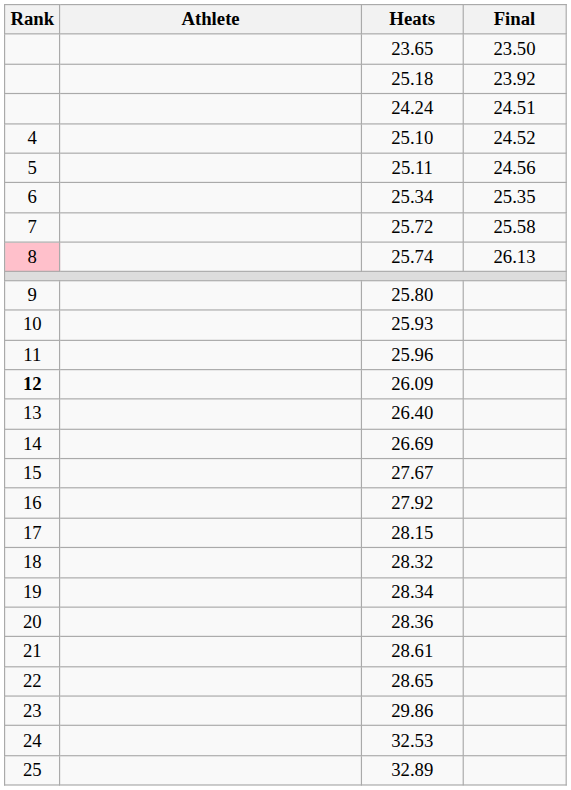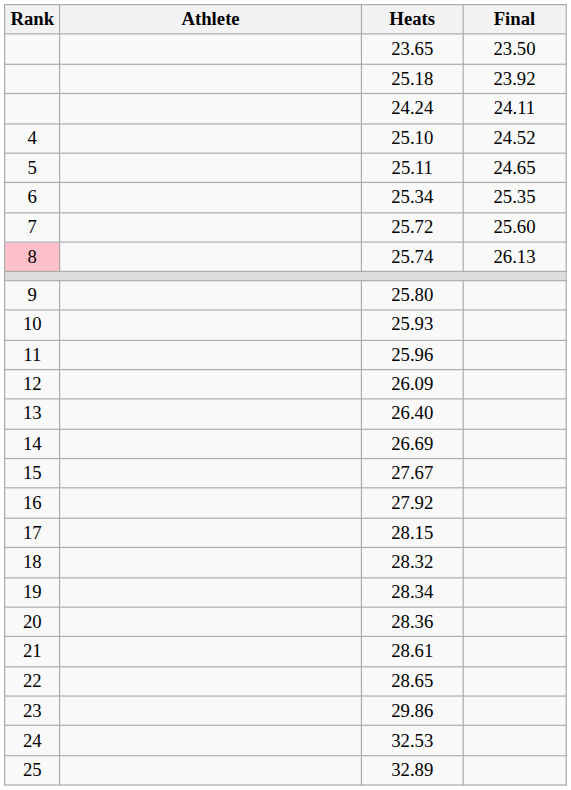 <table class=wikitable style="text-align:center">
 <tr>
 <th width=40>Rank</th>
 <th width=250>Athlete</th>
 <th width=80>Heats</th>
 <th width=80>Final</th>
 </tr>
 <tr>
 <td></td>
 <td align=left></td>
 <td>23.65</td>
 <td>23.50</td>
 </tr>
 <tr>
 <td></td>
 <td align=left></td>
 <td>25.18</td>
 <td>23.92</td>
 </tr>
 <tr>
 <td></td>
 <td align=left></td>
 <td>24.24</td>
-<td>24.51</td>
+<td>24.11</td>
 </tr>
 <tr>
 <td>4</td>
 <td align=left></td>
 <td>25.10</td>
 <td>24.52</td>
 </tr>
 <tr>
 <td>5</td>
 <td align=left></td>
 <td>25.11</td>
-<td>24.56</td>
+<td>24.65</td>
 </tr>
 <tr>
 <td>6</td>
 <td align=left></td>
 <td>25.34</td>
 <td>25.35</td>
 </tr>
 <tr>
 <td>7</td>
 <td align=left></td>
 <td>25.72</td>
-<td>25.58</td>
+<td>25.60</td>
 </tr>
 <tr>
 <td style="background: pink;">8</td>
 <td align=left></td>
 <td>25.74</td>
 <td>26.13</td>
 </tr>
 <tr bgcolor=#DDDDDD>
 <td colspan=4></td>
 </tr>
 <tr>
 <td>9</td>
 <td align=left></td>
 <td>25.80</td>
 <td></td>
 </tr>
 <tr>
 <td>10</td>
 <td align=left></td>
 <td>25.93</td>
 <td></td>
 </tr>
 <tr>
 <td>11</td>
 <td align=left></td>
 <td>25.96</td>
 <td></td>
 </tr>
 <tr>
-<td><strong>12</strong></td>
+<td>12</td>
 <td align=left></td>
 <td>26.09</td>
 <td></td>
 </tr>
 <tr>
 <td>13</td>
 <td align=left></td>
 <td>26.40</td>
 <td></td>
 </tr>
 <tr>
 <td>14</td>
 <td align=left></td>
 <td>26.69</td>
 <td></td>
 </tr>
 <tr>
 <td>15</td>
 <td align=left></td>
 <td>27.67</td>
 <td></td>
 </tr>
 <tr>
 <td>16</td>
 <td align=left></td>
 <td>27.92</td>
 <td></td>
 </tr>
 <tr>
 <td>17</td>
 <td align=left></td>
 <td>28.15</td>
 <td></td>
 </tr>
 <tr>
 <td>18</td>
 <td align=left></td>
 <td>28.32</td>
 <td></td>
 </tr>
 <tr>
 <td>19</td>
 <td align=left></td>
 <td>28.34</td>
 <td></td>
 </tr>
 <tr>
 <td>20</td>
 <td align=left></td>
 <td>28.36</td>
 <td></td>
 </tr>
 <tr>
 <td>21</td>
 <td align=left></td>
 <td>28.61</td>
 <td></td>
 </tr>
 <tr>
 <td>22</td>
 <td align=left></td>
 <td>28.65</td>
 <td></td>
 </tr>
 <tr>
 <td>23</td>
 <td align=left></td>
 <td>29.86</td>
 <td></td>
 </tr>
 <tr>
 <td>24</td>
 <td align=left></td>
 <td>32.53</td>
 <td></td>
 </tr>
 <tr>
 <td>25</td>
 <td align=left></td>
 <td>32.89</td>
 <td></td>
 </tr>
 </table>
